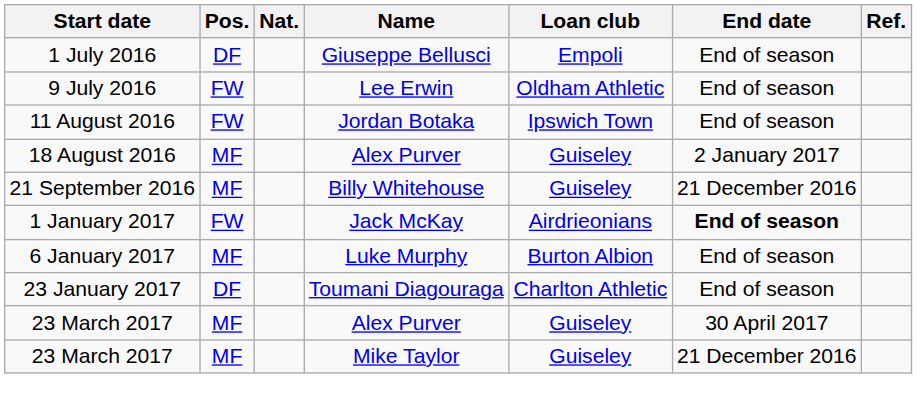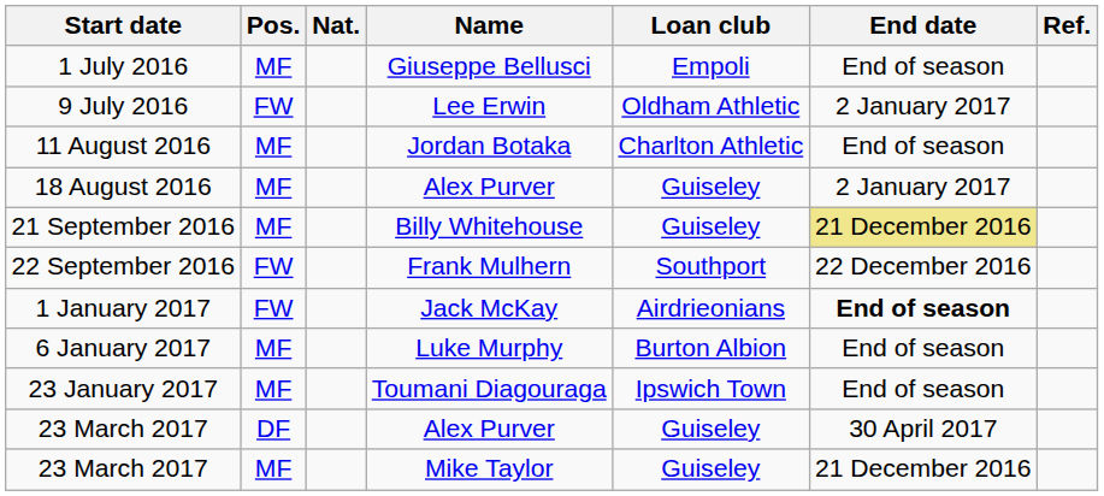 <table class="wikitable" style="text-align:center;">
 <tr>
 <th>Start date</th>
 <th>Pos.</th>
 <th>Nat.</th>
 <th>Name</th>
 <th>Loan club</th>
 <th>End date</th>
 <th>Ref.</th>
 </tr>
 <tr>
 <td>1 July 2016</td>
-<td><a href='#'>DF</a></td>
+<td><a href='#'>MF</a></td>
 <td></td>
 <td><a href='#'>Giuseppe Bellusci</a></td>
 <td><a href='#'>Empoli</a></td>
 <td>End of season</td>
 <td></td>
 </tr>
 <tr>
 <td>9 July 2016</td>
 <td><a href='#'>FW</a></td>
 <td></td>
 <td><a href='#'>Lee Erwin</a></td>
 <td><a href='#'>Oldham Athletic</a></td>
-<td>End of season</td>
+<td>2 January 2017</td>
 <td></td>
 </tr>
 <tr>
 <td>11 August 2016</td>
-<td><a href='#'>FW</a></td>
+<td><a href='#'>MF</a></td>
 <td></td>
 <td><a href='#'>Jordan Botaka</a></td>
-<td><a href='#'>Ipswich Town</a></td>
+<td><a href='#'>Charlton Athletic</a></td>
 <td>End of season</td>
 <td></td>
 </tr>
 <tr>
 <td>18 August 2016</td>
 <td><a href='#'>MF</a></td>
 <td></td>
 <td><a href='#'>Alex Purver</a></td>
 <td><a href='#'>Guiseley</a></td>
 <td>2 January 2017</td>
 <td></td>
 </tr>
 <tr>
 <td>21 September 2016</td>
 <td><a href='#'>MF</a></td>
 <td></td>
 <td><a href='#'>Billy Whitehouse</a></td>
 <td><a href='#'>Guiseley</a></td>
-<td>21 December 2016</td>
+<td style="background: khaki;">21 December 2016</td>
+<td></td>
+</tr>
+<tr>
+<td>22 September 2016</td>
+<td><a href='#'>FW</a></td>
+<td></td>
+<td><a href='#'>Frank Mulhern</a></td>
+<td><a href='#'>Southport</a></td>
+<td>22 December 2016</td>
 <td></td>
 </tr>
 <tr>
 <td>1 January 2017</td>
 <td><a href='#'>FW</a></td>
 <td></td>
 <td><a href='#'>Jack McKay</a></td>
 <td><a href='#'>Airdrieonians</a></td>
 <td><strong>End of season</strong></td>
 <td></td>
 </tr>
 <tr>
 <td>6 January 2017</td>
 <td><a href='#'>MF</a></td>
 <td></td>
 <td><a href='#'>Luke Murphy</a></td>
 <td><a href='#'>Burton Albion</a></td>
 <td>End of season</td>
 <td></td>
 </tr>
 <tr>
 <td>23 January 2017</td>
-<td><a href='#'>DF</a></td>
+<td><a href='#'>MF</a></td>
 <td></td>
 <td><a href='#'>Toumani Diagouraga</a></td>
-<td><a href='#'>Charlton Athletic</a></td>
+<td><a href='#'>Ipswich Town</a></td>
 <td>End of season</td>
 <td></td>
 </tr>
 <tr>
 <td>23 March 2017</td>
-<td><a href='#'>MF</a></td>
+<td><a href='#'>DF</a></td>
 <td></td>
 <td><a href='#'>Alex Purver</a></td>
 <td><a href='#'>Guiseley</a></td>
 <td>30 April 2017</td>
 <td></td>
 </tr>
 <tr>
 <td>23 March 2017</td>
 <td><a href='#'>MF</a></td>
 <td></td>
 <td><a href='#'>Mike Taylor</a></td>
 <td><a href='#'>Guiseley</a></td>
 <td>21 December 2016</td>
 <td></td>
 </tr>
 </table>
